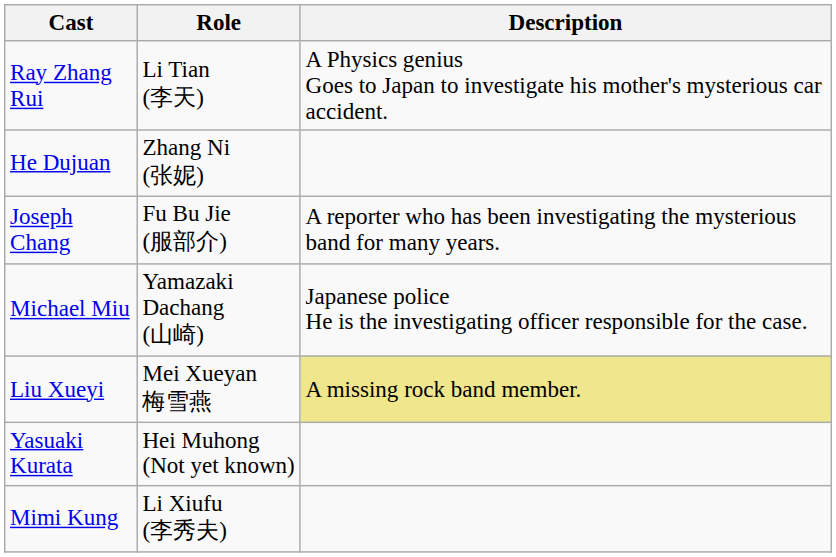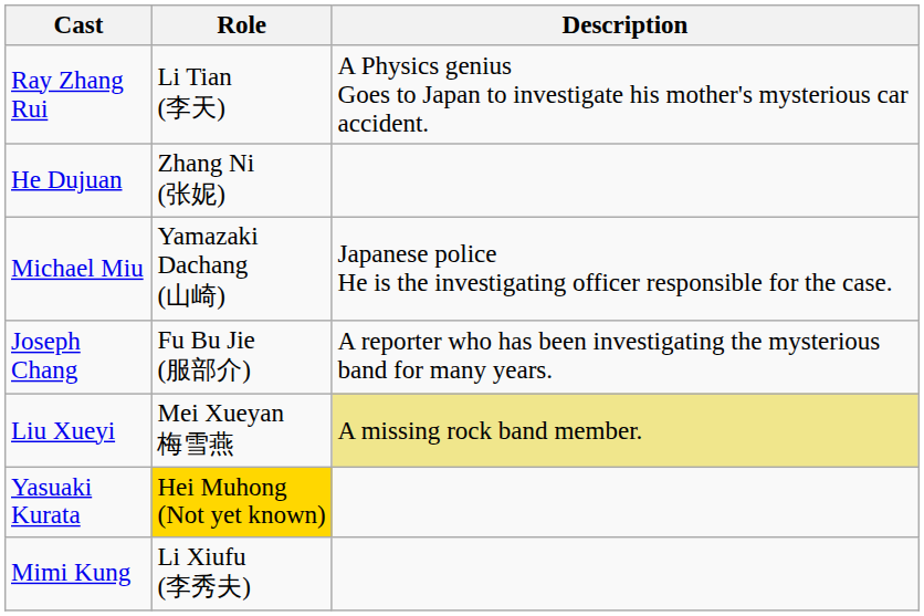 <table class="wikitable" width="65%">
 <tr>
 <th>Cast</th>
 <th>Role</th>
 <th>Description</th>
 </tr>
 <tr>
 <td><a href='#'>Ray Zhang Rui</a></td>
 <td>Li Tian <br> (李天)</td>
 <td>A Physics genius <br> Goes to Japan to investigate his mother's mysterious car accident.</td>
 </tr>
 <tr>
 <td><a href='#'>He Dujuan</a></td>
 <td>Zhang Ni <br> (张妮)</td>
 <td></td>
 </tr>
 <tr>
+<td><a href='#'>Michael Miu</a></td>
+<td>Yamazaki Dachang <br> (山崎)</td>
+<td>Japanese police <br> He is the investigating officer responsible for the case.</td>
+</tr>
+<tr>
 <td><a href='#'>Joseph Chang</a></td>
 <td>Fu Bu Jie <br> (服部介)</td>
 <td>A reporter who has been investigating the mysterious band for many years.</td>
-</tr>
-<tr>
-<td><a href='#'>Michael Miu</a></td>
-<td>Yamazaki Dachang <br> (山崎)</td>
-<td>Japanese police <br> He is the investigating officer responsible for the case.</td>
 </tr>
 <tr>
 <td><a href='#'>Liu Xueyi</a></td>
 <td>Mei Xueyan <br> 梅雪燕</td>
 <td style="background: khaki;">A missing rock band member.</td>
 </tr>
 <tr>
 <td><a href='#'>Yasuaki Kurata</a></td>
-<td>Hei Muhong <br> (Not yet known)</td>
+<td style="background: gold;">Hei Muhong <br> (Not yet known)</td>
 <td></td>
 </tr>
 <tr>
 <td><a href='#'>Mimi Kung</a></td>
 <td>Li Xiufu <br> (李秀夫)</td>
 <td></td>
 </tr>
 </table>
